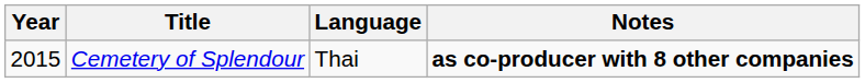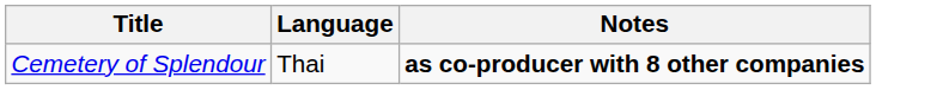 <table class="wikitable">
 <tr>
-<th>Year</th>
 <th>Title</th>
 <th>Language</th>
 <th>Notes</th>
 </tr>
 <tr>
-<td>2015</td>
 <td><em><a href='#'>Cemetery of Splendour</a></em></td>
 <td>Thai</td>
 <td><strong>as co-producer with 8 other companies</strong></td>
 </tr>
 </table>
